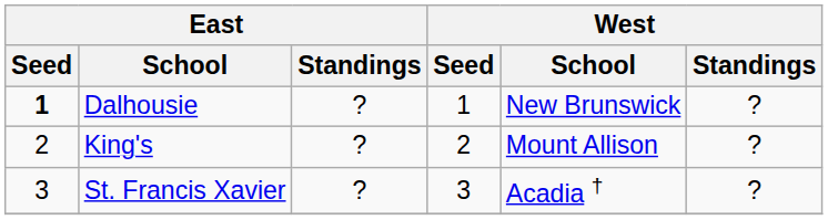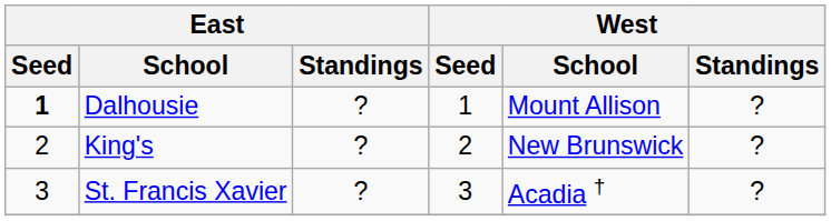 <table class="wikitable">
 <tr>
 <th colspan=3>East</th>
 <th colspan=3>West</th>
 </tr>
 <tr>
 <th>Seed</th>
 <th>School</th>
 <th>Standings</th>
 <th>Seed</th>
 <th>School</th>
 <th>Standings</th>
 </tr>
 <tr>
 <td align=center><strong>1</strong></td>
 <td><a href='#'>Dalhousie</a></td>
 <td align=center>?</td>
 <td align=center>1</td>
-<td><a href='#'>New Brunswick</a></td>
+<td><a href='#'>Mount Allison</a></td>
 <td align=center>?</td>
 </tr>
 <tr>
 <td align=center>2</td>
 <td><a href='#'>King's</a></td>
 <td align=center>?</td>
 <td align=center>2</td>
-<td><a href='#'>Mount Allison</a></td>
+<td><a href='#'>New Brunswick</a></td>
 <td align=center>?</td>
 </tr>
 <tr>
 <td align=center>3</td>
 <td><a href='#'>St. Francis Xavier</a></td>
 <td align=center>?</td>
 <td align=center>3</td>
 <td><a href='#'>Acadia</a> <sup>†</sup></td>
 <td align=center>?</td>
 </tr>
 <tr>
 </tr>
 </table>
